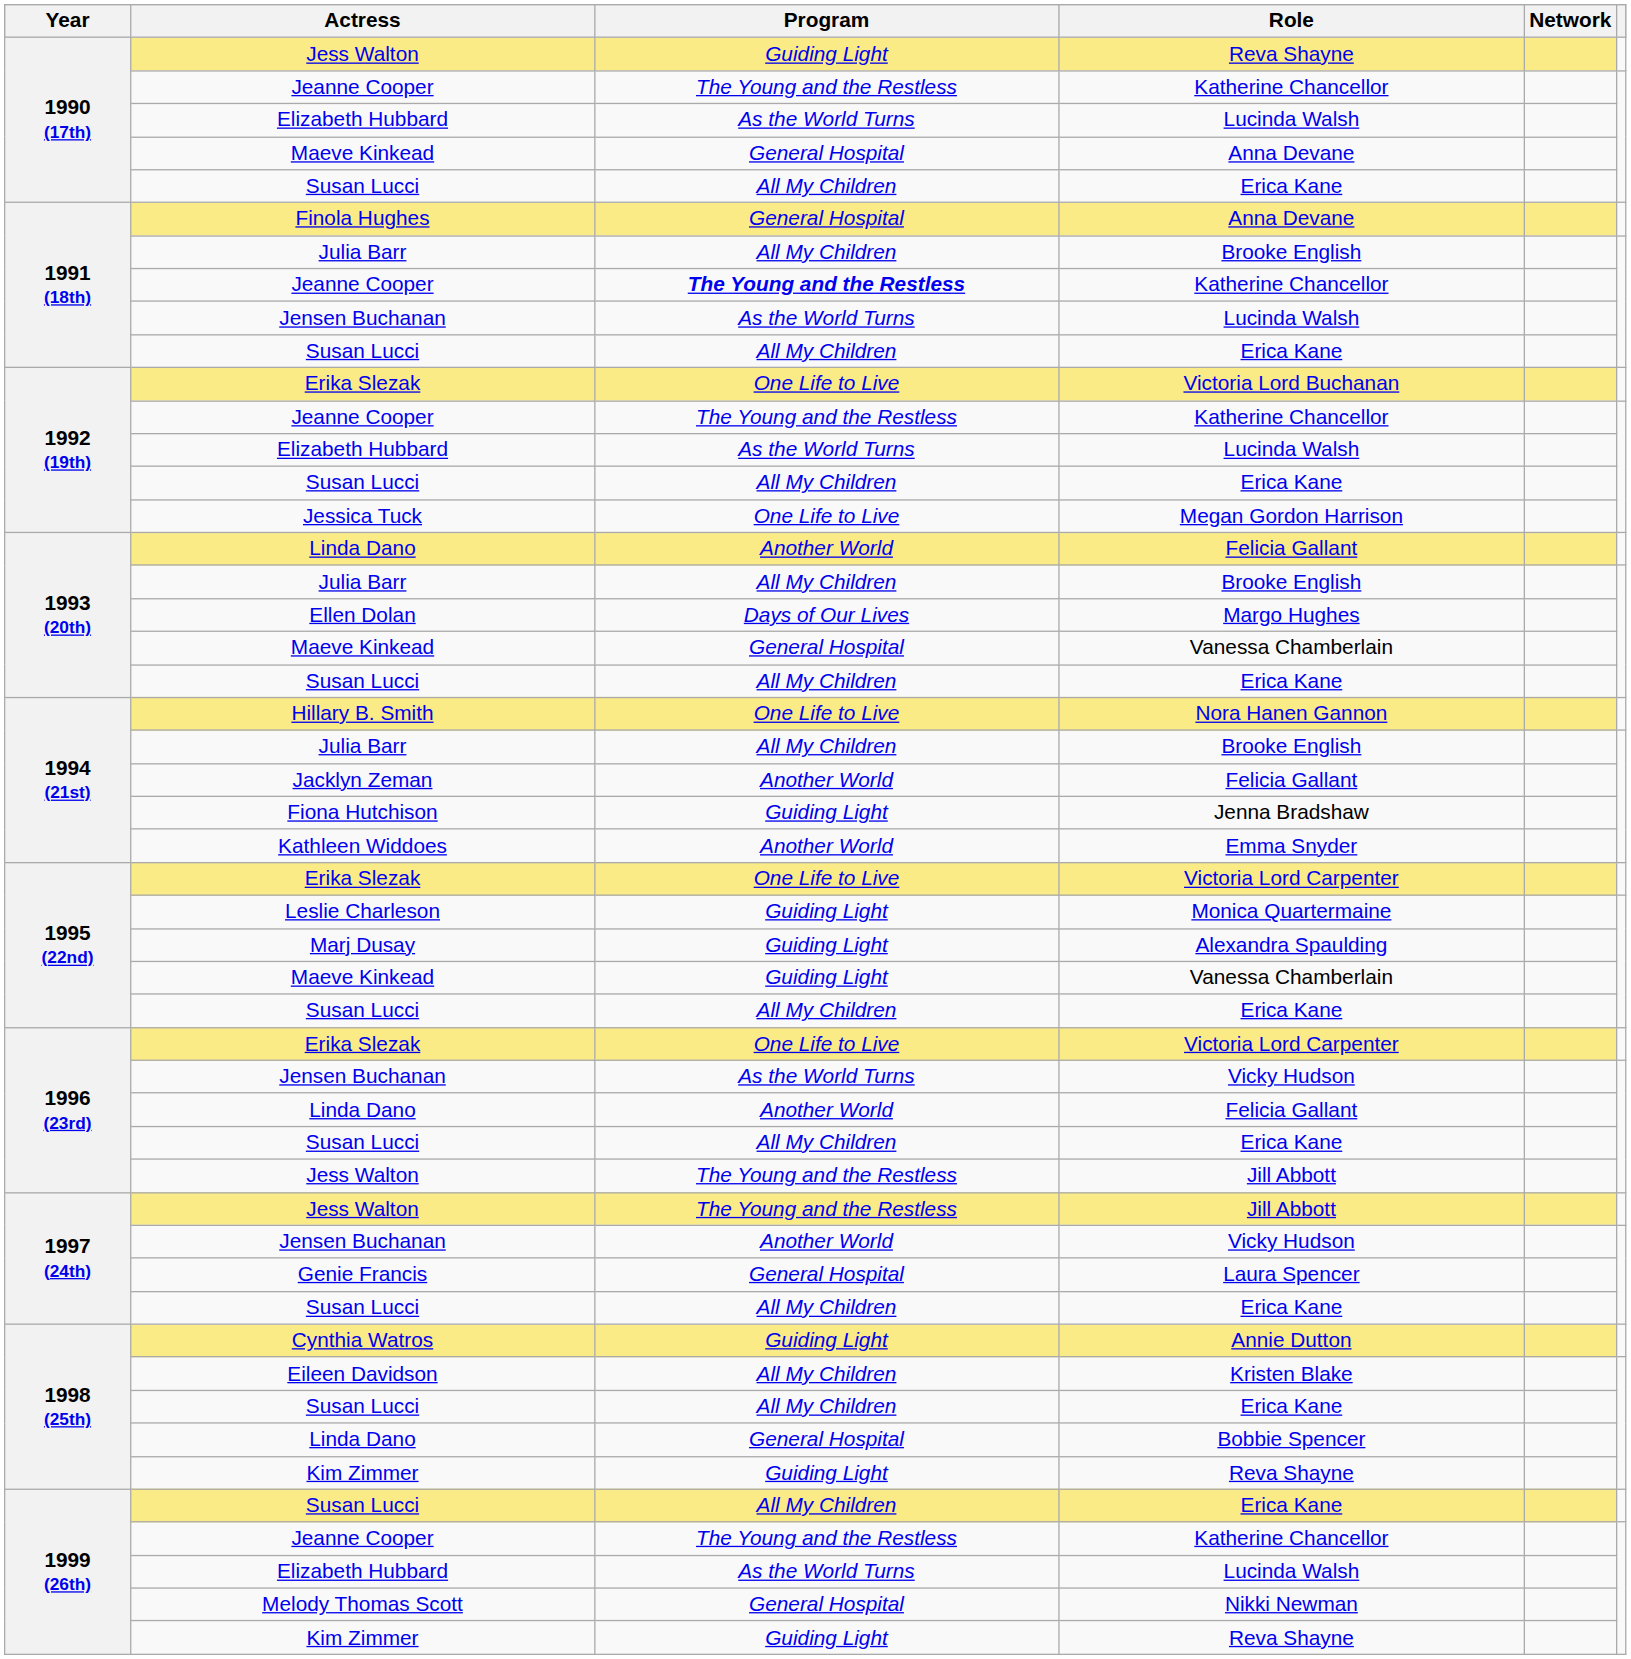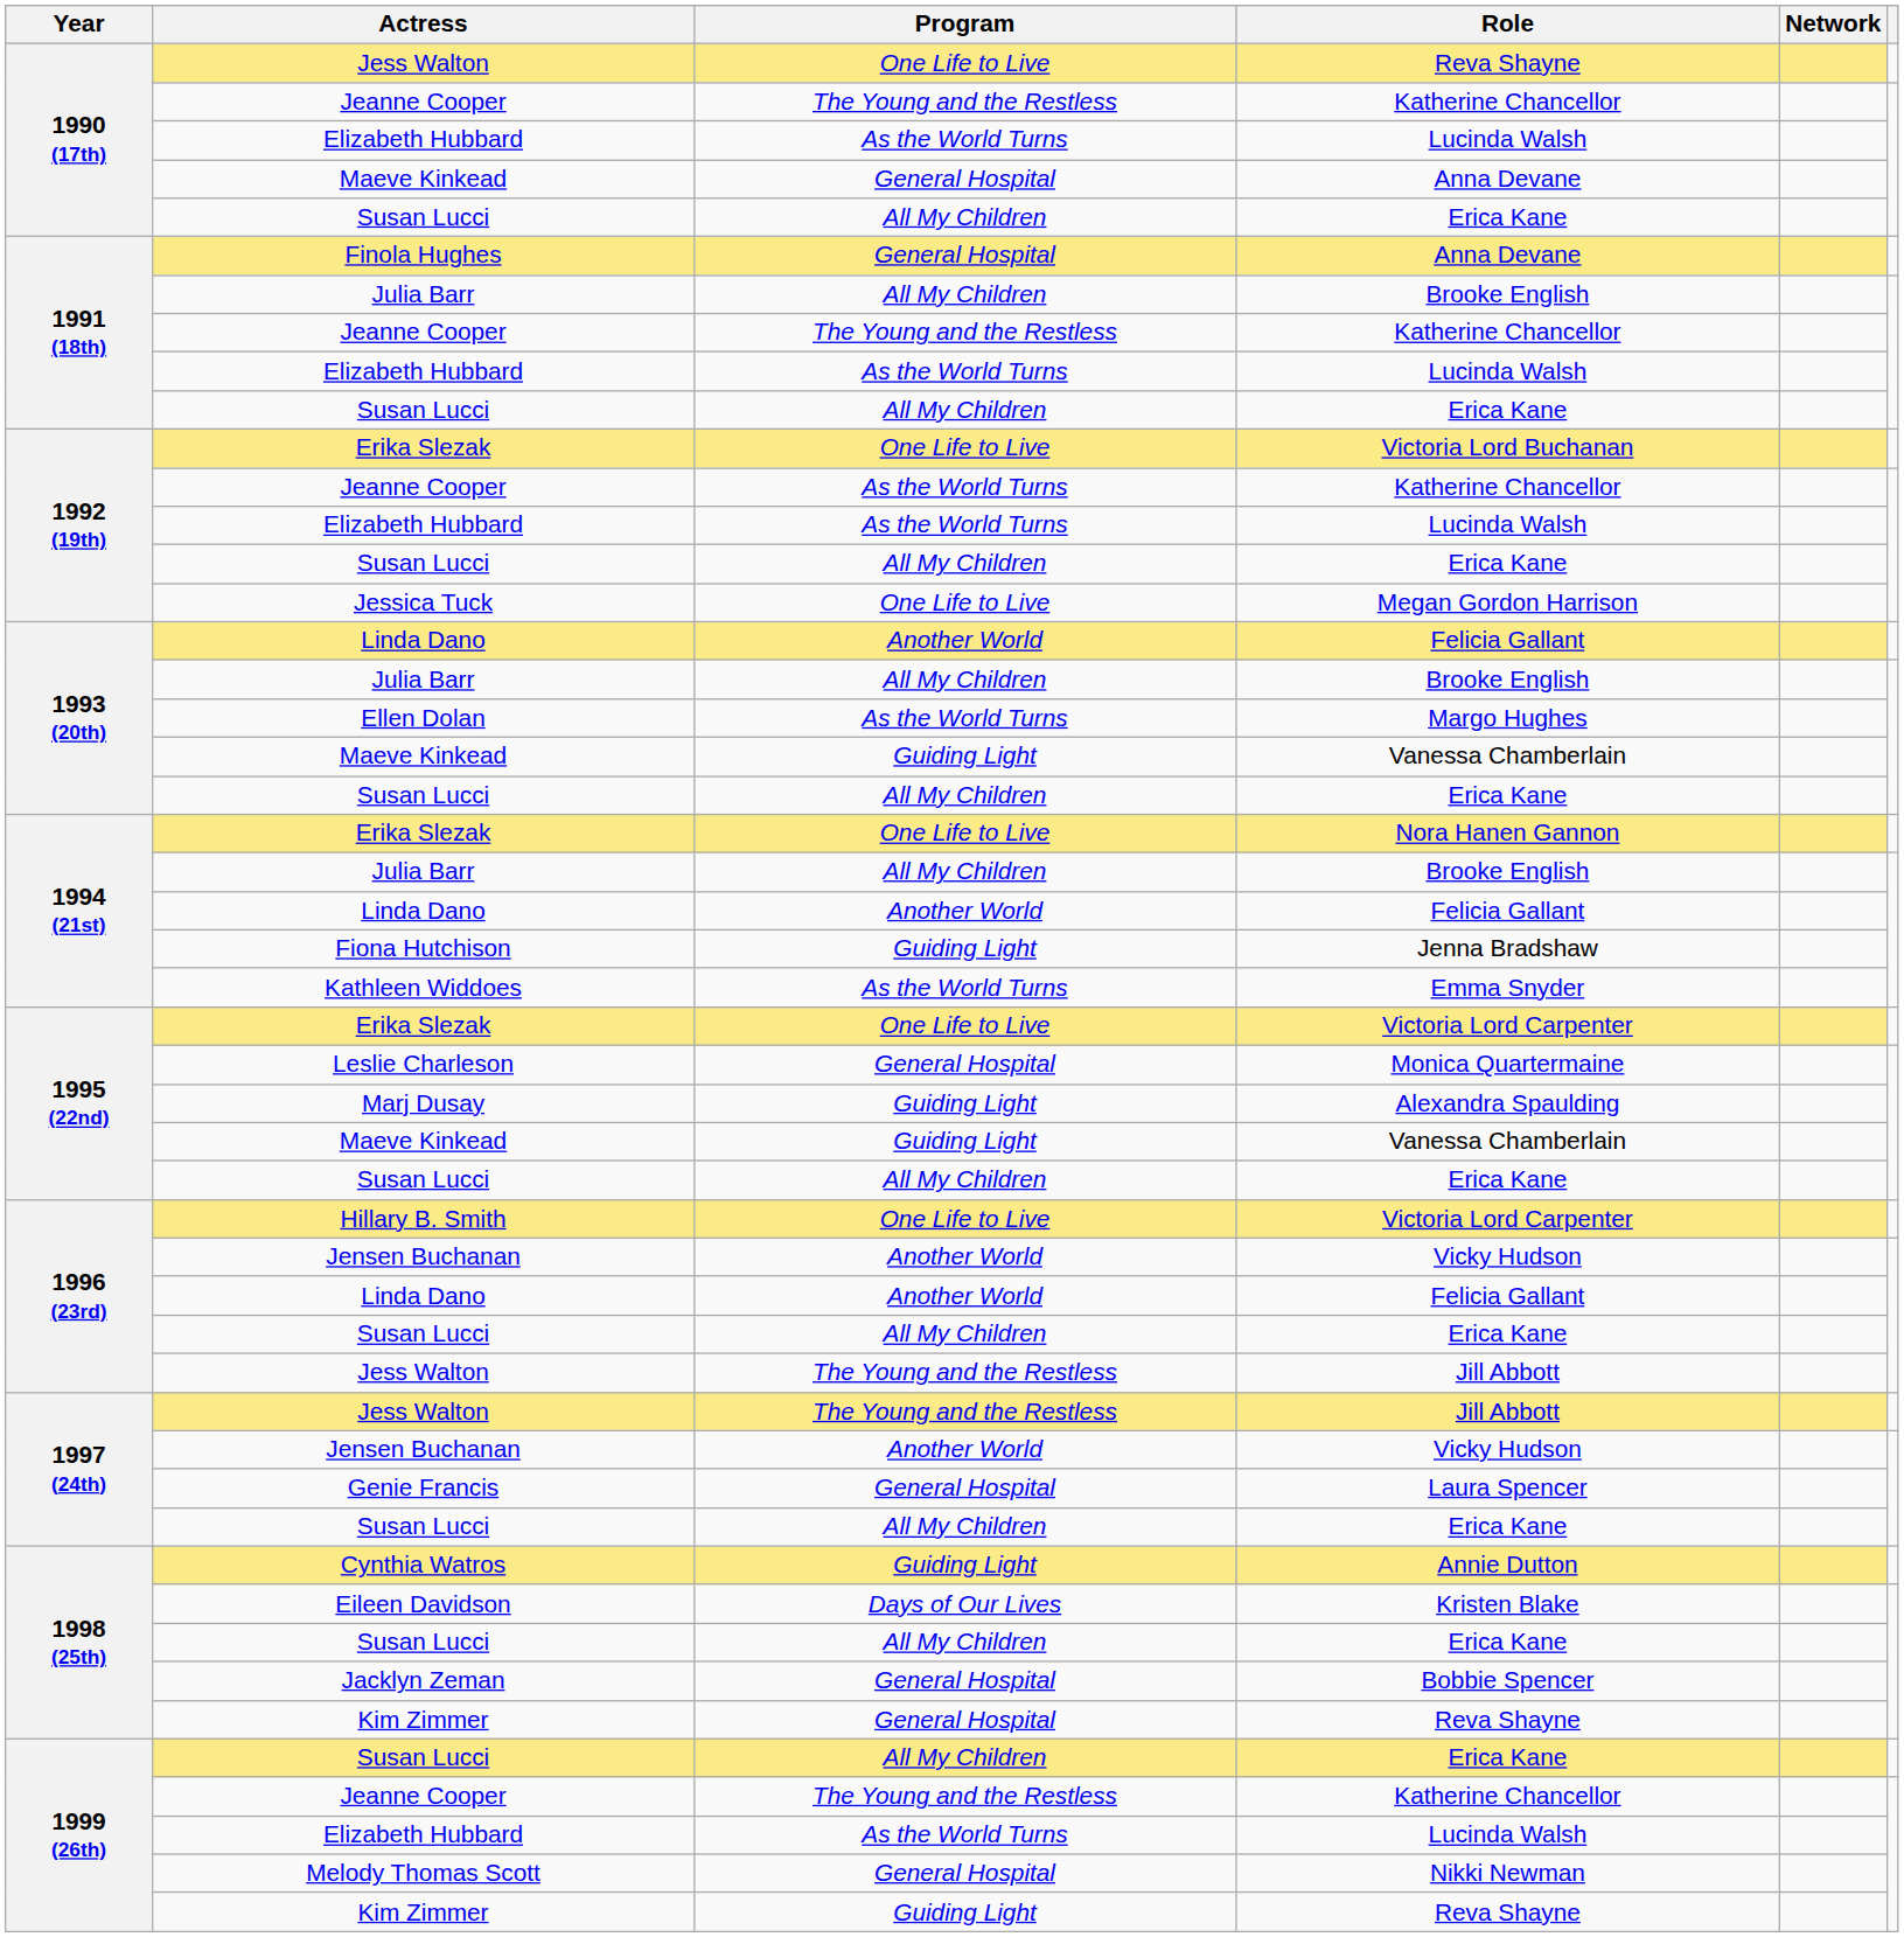 <table class="wikitable" rowspan="2" background: #f6e39c style="text-align: center">
 <tr style="background:#bebebe;">
 <th scope="col" style="width:8%;">Year</th>
 <th scope="col" style="width:30%;">Actress</th>
 <th scope="col" style="width:30%;">Program</th>
 <th scope="col" style="width:30%;">Role</th>
 <th scope="col" style="width:10%;">Network</th>
 <th scope="col" style="width:2%;" class="unsortable"></th>
 </tr>
 <tr>
 <th scope="row" rowspan=5 style="text-align:center">1990 <br><small><a href='#'>(17th)</a></small></th>
 <td style="background:#FAEB86"><a href='#'>Jess Walton</a> </td>
-<td style="background:#FAEB86"><em><a href='#'>Guiding Light</a></em></td>
+<td style="background:#FAEB86"><em><a href='#'>One Life to Live</a></em></td>
 <td style="background:#FAEB86"><a href='#'>Reva Shayne</a></td>
 <td style="background:#FAEB86"></td>
 <td></td>
 </tr>
 <tr>
 <td><a href='#'>Jeanne Cooper</a></td>
 <td><em><a href='#'>The Young and the Restless</a></em></td>
 <td><a href='#'>Katherine Chancellor</a></td>
 <td></td>
 <td rowspan=4></td>
 </tr>
 <tr>
 <td><a href='#'>Elizabeth Hubbard</a></td>
 <td><em><a href='#'>As the World Turns</a></em></td>
 <td><a href='#'>Lucinda Walsh</a></td>
 <td></td>
 </tr>
 <tr>
 <td><a href='#'>Maeve Kinkead</a></td>
 <td><em><a href='#'>General Hospital</a></em></td>
 <td><a href='#'>Anna Devane</a></td>
 <td></td>
 </tr>
 <tr>
 <td><a href='#'>Susan Lucci</a></td>
 <td><em><a href='#'>All My Children</a></em></td>
 <td><a href='#'>Erica Kane</a></td>
 <td></td>
 </tr>
 <tr>
 <th scope="row" rowspan=5 style="text-align:center">1991 <br><small><a href='#'>(18th)</a></small></th>
 <td style="background:#FAEB86"><a href='#'>Finola Hughes</a> </td>
 <td style="background:#FAEB86"><em><a href='#'>General Hospital</a></em></td>
 <td style="background:#FAEB86"><a href='#'>Anna Devane</a></td>
 <td style="background:#FAEB86"></td>
 <td></td>
 </tr>
 <tr>
 <td><a href='#'>Julia Barr</a></td>
 <td><em><a href='#'>All My Children</a></em></td>
 <td><a href='#'>Brooke English</a></td>
 <td></td>
 <td rowspan=4></td>
 </tr>
 <tr>
 <td><a href='#'>Jeanne Cooper</a></td>
-<td><strong><em><a href='#'>The Young and the Restless</a></em></strong></td>
+<td><em><a href='#'>The Young and the Restless</a></em></td>
 <td><a href='#'>Katherine Chancellor</a></td>
 <td></td>
 </tr>
 <tr>
-<td><a href='#'>Jensen Buchanan</a></td>
+<td><a href='#'>Elizabeth Hubbard</a></td>
 <td><em><a href='#'>As the World Turns</a></em></td>
 <td><a href='#'>Lucinda Walsh</a></td>
 <td></td>
 </tr>
 <tr>
 <td><a href='#'>Susan Lucci</a></td>
 <td><em><a href='#'>All My Children</a></em></td>
 <td><a href='#'>Erica Kane</a></td>
 <td></td>
 </tr>
 <tr>
 <th scope="row" rowspan=5 style="text-align:center">1992 <br><small><a href='#'>(19th)</a></small></th>
 <td style="background:#FAEB86"><a href='#'>Erika Slezak</a> </td>
 <td style="background:#FAEB86"><em><a href='#'>One Life to Live</a></em></td>
 <td style="background:#FAEB86"><a href='#'>Victoria Lord Buchanan</a></td>
 <td style="background:#FAEB86"></td>
 <td></td>
 </tr>
 <tr>
 <td><a href='#'>Jeanne Cooper</a></td>
-<td><em><a href='#'>The Young and the Restless</a></em></td>
+<td><em><a href='#'>As the World Turns</a></em></td>
 <td><a href='#'>Katherine Chancellor</a></td>
 <td></td>
 <td rowspan=4></td>
 </tr>
 <tr>
 <td><a href='#'>Elizabeth Hubbard</a></td>
 <td><em><a href='#'>As the World Turns</a></em></td>
 <td><a href='#'>Lucinda Walsh</a></td>
 <td></td>
 </tr>
 <tr>
 <td><a href='#'>Susan Lucci</a></td>
 <td><em><a href='#'>All My Children</a></em></td>
 <td><a href='#'>Erica Kane</a></td>
 <td></td>
 </tr>
 <tr>
 <td><a href='#'>Jessica Tuck</a></td>
 <td><em><a href='#'>One Life to Live</a></em></td>
 <td><a href='#'>Megan Gordon Harrison</a></td>
 <td></td>
 </tr>
 <tr>
 <th scope="row" rowspan=5 style="text-align:center">1993 <br><small><a href='#'>(20th)</a></small></th>
 <td style="background:#FAEB86"><a href='#'>Linda Dano</a> </td>
 <td style="background:#FAEB86"><em><a href='#'>Another World</a></em></td>
 <td style="background:#FAEB86"><a href='#'>Felicia Gallant</a></td>
 <td style="background:#FAEB86"></td>
 <td></td>
 </tr>
 <tr>
 <td><a href='#'>Julia Barr</a></td>
 <td><em><a href='#'>All My Children</a></em></td>
 <td><a href='#'>Brooke English</a></td>
 <td></td>
 <td rowspan=4></td>
 </tr>
 <tr>
 <td><a href='#'>Ellen Dolan</a></td>
-<td><em><a href='#'>Days of Our Lives</a></em></td>
+<td><em><a href='#'>As the World Turns</a></em></td>
 <td><a href='#'>Margo Hughes</a></td>
 <td></td>
 </tr>
 <tr>
 <td><a href='#'>Maeve Kinkead</a></td>
-<td><em><a href='#'>General Hospital</a></em></td>
+<td><em><a href='#'>Guiding Light</a></em></td>
 <td>Vanessa Chamberlain</td>
 <td></td>
 </tr>
 <tr>
 <td><a href='#'>Susan Lucci</a></td>
 <td><em><a href='#'>All My Children</a></em></td>
 <td><a href='#'>Erica Kane</a></td>
 <td></td>
 </tr>
 <tr>
 <th scope="row" rowspan=5 style="text-align:center">1994 <br><small><a href='#'>(21st)</a></small></th>
-<td style="background:#FAEB86"><a href='#'>Hillary B. Smith</a> </td>
+<td style="background:#FAEB86"><a href='#'>Erika Slezak</a> </td>
 <td style="background:#FAEB86"><em><a href='#'>One Life to Live</a></em></td>
 <td style="background:#FAEB86"><a href='#'>Nora Hanen Gannon</a></td>
 <td style="background:#FAEB86"></td>
 <td></td>
 </tr>
 <tr>
 <td><a href='#'>Julia Barr</a></td>
 <td><em><a href='#'>All My Children</a></em></td>
 <td><a href='#'>Brooke English</a></td>
 <td></td>
 <td rowspan=4></td>
 </tr>
 <tr>
-<td><a href='#'>Jacklyn Zeman</a></td>
+<td><a href='#'>Linda Dano</a></td>
 <td><em><a href='#'>Another World</a></em></td>
 <td><a href='#'>Felicia Gallant</a></td>
 <td></td>
 </tr>
 <tr>
 <td><a href='#'>Fiona Hutchison</a></td>
 <td><em><a href='#'>Guiding Light</a></em></td>
 <td>Jenna Bradshaw</td>
 <td></td>
 </tr>
 <tr>
 <td><a href='#'>Kathleen Widdoes</a></td>
-<td><em><a href='#'>Another World</a></em></td>
+<td><em><a href='#'>As the World Turns</a></em></td>
 <td><a href='#'>Emma Snyder</a></td>
 <td></td>
 </tr>
 <tr>
 <th scope="row" rowspan=5 style="text-align:center">1995 <br><small><a href='#'>(22nd)</a></small></th>
 <td style="background:#FAEB86"><a href='#'>Erika Slezak</a> </td>
 <td style="background:#FAEB86"><em><a href='#'>One Life to Live</a></em></td>
 <td style="background:#FAEB86"><a href='#'>Victoria Lord Carpenter</a></td>
 <td style="background:#FAEB86"></td>
 <td></td>
 </tr>
 <tr>
 <td><a href='#'>Leslie Charleson</a></td>
-<td><em><a href='#'>Guiding Light</a></em></td>
+<td><em><a href='#'>General Hospital</a></em></td>
 <td><a href='#'>Monica Quartermaine</a></td>
 <td></td>
 <td rowspan=4></td>
 </tr>
 <tr>
 <td><a href='#'>Marj Dusay</a></td>
 <td><em><a href='#'>Guiding Light</a></em></td>
 <td><a href='#'>Alexandra Spaulding</a></td>
 <td></td>
 </tr>
 <tr>
 <td><a href='#'>Maeve Kinkead</a></td>
 <td><em><a href='#'>Guiding Light</a></em></td>
 <td>Vanessa Chamberlain</td>
 <td></td>
 </tr>
 <tr>
 <td><a href='#'>Susan Lucci</a></td>
 <td><em><a href='#'>All My Children</a></em></td>
 <td><a href='#'>Erica Kane</a></td>
 <td></td>
 </tr>
 <tr>
 <th scope="row" rowspan=5 style="text-align:center">1996 <br><small><a href='#'>(23rd)</a></small></th>
-<td style="background:#FAEB86"><a href='#'>Erika Slezak</a> </td>
+<td style="background:#FAEB86"><a href='#'>Hillary B. Smith</a> </td>
 <td style="background:#FAEB86"><em><a href='#'>One Life to Live</a></em></td>
 <td style="background:#FAEB86"><a href='#'>Victoria Lord Carpenter</a></td>
 <td style="background:#FAEB86"></td>
 <td></td>
 </tr>
 <tr>
 <td><a href='#'>Jensen Buchanan</a></td>
-<td><em><a href='#'>As the World Turns</a></em></td>
+<td><em><a href='#'>Another World</a></em></td>
 <td><a href='#'>Vicky Hudson</a></td>
 <td></td>
 <td rowspan=4></td>
 </tr>
 <tr>
 <td><a href='#'>Linda Dano</a></td>
 <td><em><a href='#'>Another World</a></em></td>
 <td><a href='#'>Felicia Gallant</a></td>
 <td></td>
 </tr>
 <tr>
 <td><a href='#'>Susan Lucci</a></td>
 <td><em><a href='#'>All My Children</a></em></td>
 <td><a href='#'>Erica Kane</a></td>
 <td></td>
 </tr>
 <tr>
 <td><a href='#'>Jess Walton</a></td>
 <td><em><a href='#'>The Young and the Restless</a></em></td>
 <td><a href='#'>Jill Abbott</a></td>
 <td></td>
 </tr>
 <tr>
 <th scope="row" rowspan=4 style="text-align:center">1997 <br><small><a href='#'>(24th)</a></small></th>
 <td style="background:#FAEB86"><a href='#'>Jess Walton</a> </td>
 <td style="background:#FAEB86"><em><a href='#'>The Young and the Restless</a></em></td>
 <td style="background:#FAEB86"><a href='#'>Jill Abbott</a></td>
 <td style="background:#FAEB86"></td>
 <td></td>
 </tr>
 <tr>
 <td><a href='#'>Jensen Buchanan</a></td>
 <td><em><a href='#'>Another World</a></em></td>
 <td><a href='#'>Vicky Hudson</a></td>
 <td></td>
 <td rowspan=3></td>
 </tr>
 <tr>
 <td><a href='#'>Genie Francis</a></td>
 <td><em><a href='#'>General Hospital</a></em></td>
 <td><a href='#'>Laura Spencer</a></td>
 <td></td>
 </tr>
 <tr>
 <td><a href='#'>Susan Lucci</a></td>
 <td><em><a href='#'>All My Children</a></em></td>
 <td><a href='#'>Erica Kane</a></td>
 <td></td>
 </tr>
 <tr>
 <th scope="row" rowspan=5 style="text-align:center">1998 <br><small><a href='#'>(25th)</a></small></th>
 <td style="background:#FAEB86"><a href='#'>Cynthia Watros</a> </td>
 <td style="background:#FAEB86"><em><a href='#'>Guiding Light</a></em></td>
 <td style="background:#FAEB86"><a href='#'>Annie Dutton</a></td>
 <td style="background:#FAEB86"></td>
 <td></td>
 </tr>
 <tr>
 <td><a href='#'>Eileen Davidson</a></td>
-<td><em><a href='#'>All My Children</a></em></td>
+<td><em><a href='#'>Days of Our Lives</a></em></td>
 <td><a href='#'>Kristen Blake</a></td>
 <td></td>
 <td rowspan=4></td>
 </tr>
 <tr>
 <td><a href='#'>Susan Lucci</a></td>
 <td><em><a href='#'>All My Children</a></em></td>
 <td><a href='#'>Erica Kane</a></td>
 <td></td>
 </tr>
 <tr>
-<td><a href='#'>Linda Dano</a></td>
+<td><a href='#'>Jacklyn Zeman</a></td>
 <td><em><a href='#'>General Hospital</a></em></td>
 <td><a href='#'>Bobbie Spencer</a></td>
 <td></td>
 </tr>
 <tr>
 <td><a href='#'>Kim Zimmer</a></td>
-<td><em><a href='#'>Guiding Light</a></em></td>
+<td><em><a href='#'>General Hospital</a></em></td>
 <td><a href='#'>Reva Shayne</a></td>
 <td></td>
 </tr>
 <tr>
 <th scope="row" rowspan=5 style="text-align:center">1999 <br><small><a href='#'>(26th)</a></small></th>
 <td style="background:#FAEB86"><a href='#'>Susan Lucci</a> </td>
 <td style="background:#FAEB86"><em><a href='#'>All My Children</a></em></td>
 <td style="background:#FAEB86"><a href='#'>Erica Kane</a></td>
 <td style="background:#FAEB86"></td>
 <td></td>
 </tr>
 <tr>
 <td><a href='#'>Jeanne Cooper</a></td>
 <td><em><a href='#'>The Young and the Restless</a></em></td>
 <td><a href='#'>Katherine Chancellor</a></td>
 <td></td>
 <td rowspan=4></td>
 </tr>
 <tr>
 <td><a href='#'>Elizabeth Hubbard</a></td>
 <td><em><a href='#'>As the World Turns</a></em></td>
 <td><a href='#'>Lucinda Walsh</a></td>
 <td></td>
 </tr>
 <tr>
 <td><a href='#'>Melody Thomas Scott</a></td>
 <td><em><a href='#'>General Hospital</a></em></td>
 <td><a href='#'>Nikki Newman</a></td>
 <td></td>
 </tr>
 <tr>
 <td><a href='#'>Kim Zimmer</a></td>
 <td><em><a href='#'>Guiding Light</a></em></td>
 <td><a href='#'>Reva Shayne</a></td>
 <td></td>
 </tr>
 </table>
